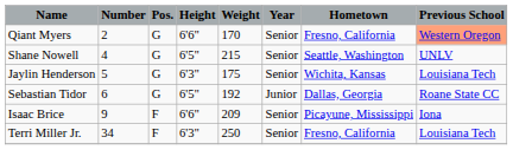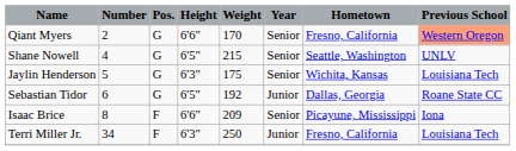 <table class="wikitable sortable" border="1">
 <tr align=center>
 <th style="background:#A5ACAF; color:#000000;">Name</th>
 <th style="background:#A5ACAF; color:#000000;">Number</th>
 <th style="background:#A5ACAF; color:#000000;">Pos.</th>
 <th style="background:#A5ACAF; color:#000000;">Height</th>
 <th style="background:#A5ACAF; color:#000000;">Weight</th>
 <th style="background:#A5ACAF; color:#000000;">Year</th>
 <th style="background:#A5ACAF; color:#000000;">Hometown</th>
 <th style="background:#A5ACAF; color:#000000;" class="unsortable">Previous School</th>
 </tr>
 <tr>
 <td>Qiant Myers</td>
 <td>2</td>
 <td>G</td>
 <td>6'6"</td>
 <td>170</td>
 <td>Senior</td>
 <td><a href='#'>Fresno, California</a></td>
 <td style="background: lightsalmon;"><a href='#'>Western Oregon</a></td>
 </tr>
 <tr>
 <td>Shane Nowell</td>
 <td>4</td>
 <td>G</td>
 <td>6'5"</td>
 <td>215</td>
 <td>Senior</td>
 <td><a href='#'>Seattle, Washington</a></td>
 <td><a href='#'>UNLV</a></td>
 </tr>
 <tr>
 <td>Jaylin Henderson</td>
 <td>5</td>
 <td>G</td>
 <td>6'3"</td>
 <td>175</td>
 <td>Senior</td>
 <td><a href='#'>Wichita, Kansas</a></td>
 <td><a href='#'>Louisiana Tech</a></td>
 </tr>
 <tr>
 <td>Sebastian Tidor</td>
 <td>6</td>
 <td>G</td>
 <td>6'5"</td>
 <td>192</td>
 <td>Junior</td>
 <td><a href='#'>Dallas, Georgia</a></td>
 <td><a href='#'>Roane State CC</a></td>
 </tr>
 <tr>
 <td>Isaac Brice</td>
-<td>9</td>
+<td>8</td>
 <td>F</td>
 <td>6'6"</td>
 <td>209</td>
 <td>Senior</td>
 <td><a href='#'>Picayune, Mississippi</a></td>
 <td><a href='#'>Iona</a></td>
 </tr>
 <tr>
 <td>Terri Miller Jr.</td>
 <td>34</td>
 <td>F</td>
 <td>6'3"</td>
 <td>250</td>
-<td>Senior</td>
+<td>Junior</td>
 <td><a href='#'>Fresno, California</a></td>
 <td><a href='#'>Louisiana Tech</a></td>
 </tr>
 <tr>
 </tr>
 </table>
